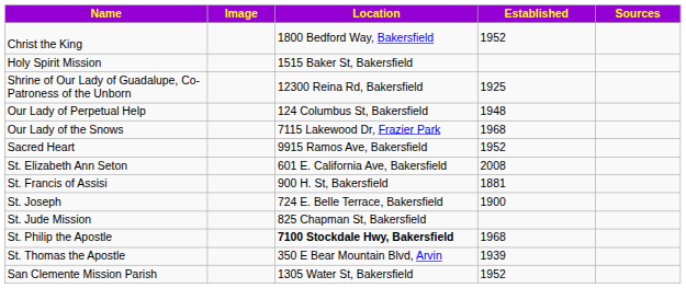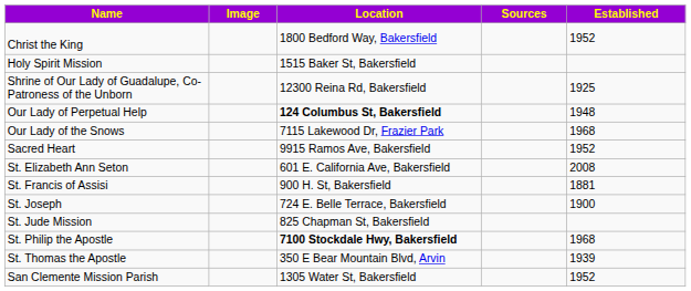 <table class="wikitable sortable" style="width:75%">
 <tr>
 <th style="background:darkviolet; color:yellow;" width="30%"><strong>Name</strong></th>
 <th style="background:darkviolet; color:yellow;" width="10%"><strong>Image</strong></th>
 <th style="background:darkviolet; color:yellow;" width="30%"><strong>Location</strong></th>
+<th style="background:darkviolet; color:yellow;" width="10"><strong>Sources</strong></th>
 <th style="background:darkviolet; color:yellow;" width="15"><strong>Established</strong></th>
-<th style="background:darkviolet; color:yellow;" width="10"><strong>Sources</strong></th>
 </tr>
 <tr>
 <td><br>Christ the King</td>
 <td></td>
 <td>1800 Bedford Way, <a href='#'>Bakersfield</a></td>
+<td></td>
 <td>1952</td>
-<td></td>
 </tr>
 <tr>
 <td>Holy Spirit Mission</td>
 <td></td>
 <td>1515 Baker St, Bakersfield</td>
 <td></td>
 <td></td>
 </tr>
 <tr>
 <td>Shrine of Our Lady of Guadalupe, Co-Patroness of the Unborn</td>
 <td></td>
 <td>12300 Reina Rd, Bakersfield</td>
+<td></td>
 <td>1925</td>
-<td></td>
 </tr>
 <tr>
 <td>Our Lady of Perpetual Help</td>
 <td></td>
-<td>124 Columbus St, Bakersfield</td>
+<td><strong>124 Columbus St, Bakersfield</strong></td>
+<td></td>
 <td>1948</td>
-<td></td>
 </tr>
 <tr>
 <td>Our Lady of the Snows</td>
 <td></td>
 <td>7115 Lakewood Dr, <a href='#'>Frazier Park</a></td>
+<td></td>
 <td>1968</td>
-<td></td>
 </tr>
 <tr>
 <td>Sacred Heart</td>
 <td></td>
 <td>9915 Ramos Ave, Bakersfield</td>
+<td></td>
 <td>1952</td>
-<td></td>
 </tr>
 <tr>
 <td>St. Elizabeth Ann Seton</td>
 <td></td>
 <td>601 E. California Ave, Bakersfield</td>
+<td></td>
 <td>2008</td>
-<td></td>
 </tr>
 <tr>
 <td>St. Francis of Assisi</td>
 <td></td>
 <td>900 H. St, Bakersfield</td>
+<td></td>
 <td>1881</td>
-<td></td>
 </tr>
 <tr>
 <td>St. Joseph</td>
 <td></td>
 <td>724 E. Belle Terrace, Bakersfield</td>
+<td></td>
 <td>1900</td>
-<td></td>
 </tr>
 <tr>
 <td>St. Jude Mission</td>
 <td></td>
 <td>825 Chapman St, Bakersfield</td>
 <td></td>
 <td></td>
 </tr>
 <tr>
 <td>St. Philip the Apostle</td>
 <td></td>
 <td><strong>7100 Stockdale Hwy, Bakersfield</strong></td>
+<td></td>
 <td>1968</td>
-<td></td>
 </tr>
 <tr>
 <td>St. Thomas the Apostle</td>
 <td></td>
 <td>350 E Bear Mountain Blvd, <a href='#'>Arvin</a></td>
+<td></td>
 <td>1939</td>
-<td></td>
 </tr>
 <tr>
 <td>San Clemente Mission Parish</td>
 <td></td>
 <td>1305 Water St, Bakersfield</td>
+<td></td>
 <td>1952</td>
-<td></td>
 </tr>
 </table>
